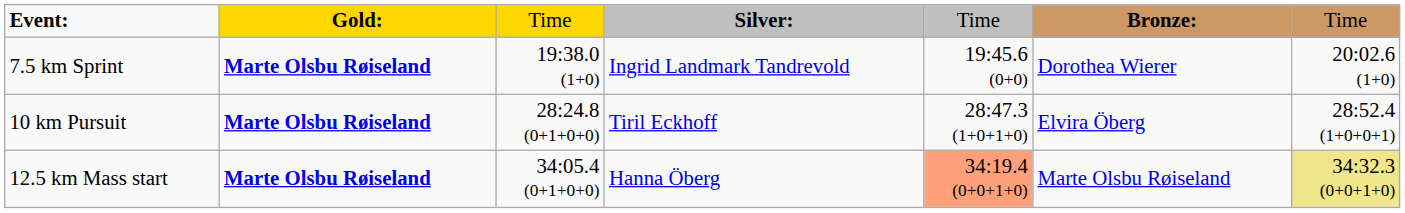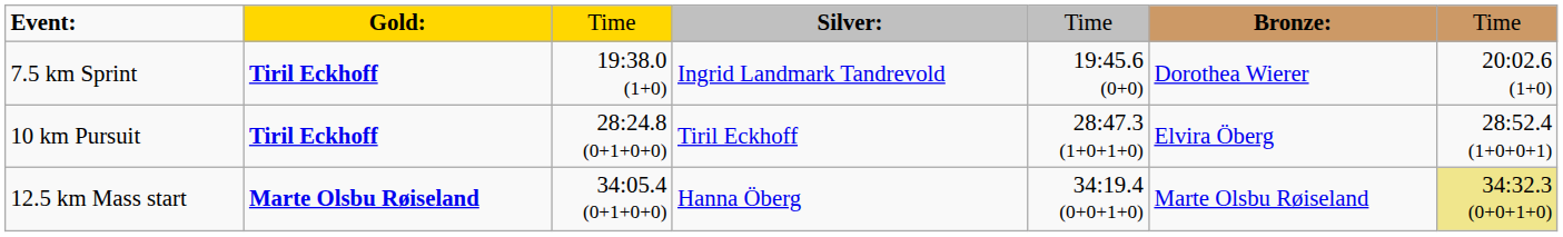 <table class="wikitable" width=85%>
 <tr>
 <td><strong>Event:</strong></td>
 <td style="text-align:center;background-color:gold;"><strong>Gold:</strong></td>
 <td style="text-align:center;background-color:gold;">Time</td>
 <td style="text-align:center;background-color:silver;"><strong>Silver:</strong></td>
 <td style="text-align:center;background-color:silver;">Time</td>
 <td style="text-align:center;background-color:#CC9966;"><strong>Bronze:</strong></td>
 <td style="text-align:center;background-color:#CC9966;">Time</td>
 </tr>
 <tr>
 <td>7.5 km Sprint<br></td>
-<td><strong><a href='#'>Marte Olsbu Røiseland</a></strong><br><small></small></td>
+<td><strong><a href='#'>Tiril Eckhoff</a></strong><br><small></small></td>
 <td align=right>19:38.0<br><small>(1+0)</small></td>
 <td><a href='#'>Ingrid Landmark Tandrevold</a><br><small></small></td>
 <td align=right>19:45.6<br><small>(0+0)</small></td>
 <td><a href='#'>Dorothea Wierer</a><br><small></small></td>
 <td align=right>20:02.6<br><small>(1+0)</small></td>
 </tr>
 <tr>
 <td>10 km Pursuit<br></td>
-<td><strong><a href='#'>Marte Olsbu Røiseland</a></strong><br><small></small></td>
+<td><strong><a href='#'>Tiril Eckhoff</a></strong><br><small></small></td>
 <td align=right>28:24.8<br><small>(0+1+0+0)</small></td>
 <td><a href='#'>Tiril Eckhoff</a><br><small></small></td>
 <td align=right>28:47.3<br><small>(1+0+1+0)</small></td>
 <td><a href='#'>Elvira Öberg</a><br><small></small></td>
 <td align=right>28:52.4<br><small>(1+0+0+1)</small></td>
 </tr>
 <tr>
 <td>12.5 km Mass start<br></td>
 <td><strong><a href='#'>Marte Olsbu Røiseland</a></strong><br><small></small></td>
 <td align=right>34:05.4<br><small>(0+1+0+0)</small></td>
 <td><a href='#'>Hanna Öberg</a><br><small></small></td>
-<td align=right style="background: lightsalmon;">34:19.4<br><small>(0+0+1+0)</small></td>
+<td align=right>34:19.4<br><small>(0+0+1+0)</small></td>
 <td><a href='#'>Marte Olsbu Røiseland</a><br><small></small></td>
 <td align=right style="background: khaki;">34:32.3<br><small>(0+0+1+0)</small></td>
 </tr>
 </table>
